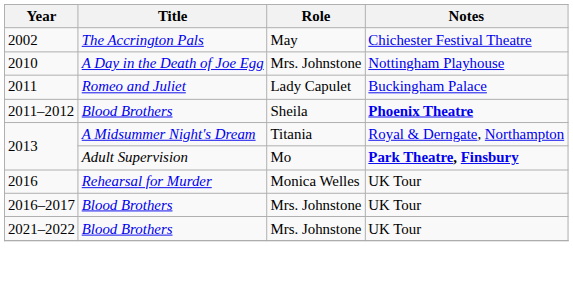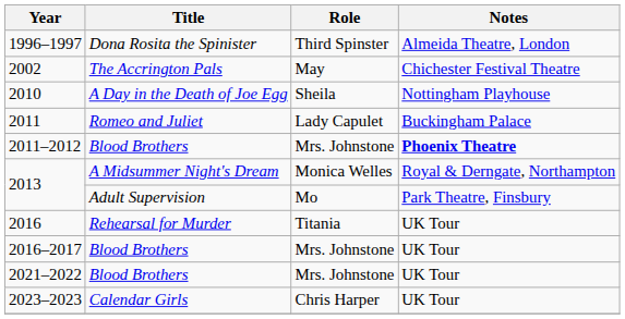 <table class="wikitable sortable">
 <tr>
 <th>Year</th>
 <th>Title</th>
 <th>Role</th>
 <th>Notes</th>
+</tr>
+<tr>
+<td>1996–1997</td>
+<td><em>Dona Rosita the Spinister</em></td>
+<td>Third Spinster</td>
+<td><a href='#'>Almeida Theatre</a>, <a href='#'>London</a></td>
 </tr>
 <tr>
 <td>2002</td>
 <td><em><a href='#'>The Accrington Pals</a></em></td>
 <td>May</td>
 <td><a href='#'>Chichester Festival Theatre</a></td>
 </tr>
 <tr>
 <td>2010</td>
 <td><em><a href='#'>A Day in the Death of Joe Egg</a></em></td>
-<td>Mrs. Johnstone</td>
+<td>Sheila</td>
 <td><a href='#'>Nottingham Playhouse</a></td>
 </tr>
 <tr>
 <td>2011</td>
 <td><em><a href='#'>Romeo and Juliet</a></em></td>
 <td>Lady Capulet</td>
 <td><a href='#'>Buckingham Palace</a></td>
 </tr>
 <tr>
 <td>2011–2012</td>
 <td><em><a href='#'>Blood Brothers</a></em></td>
-<td>Sheila</td>
+<td>Mrs. Johnstone</td>
 <td><strong><a href='#'>Phoenix Theatre</a></strong></td>
 </tr>
 <tr>
 <td rowspan=2>2013</td>
 <td><em><a href='#'>A Midsummer Night's Dream</a></em></td>
-<td>Titania</td>
+<td>Monica Welles</td>
 <td><a href='#'>Royal & Derngate</a>, <a href='#'>Northampton</a></td>
 </tr>
 <tr>
 <td><em>Adult Supervision</em></td>
 <td>Mo</td>
-<td><strong><a href='#'>Park Theatre</a>, <a href='#'>Finsbury</a></strong></td>
+<td><a href='#'>Park Theatre</a>, <a href='#'>Finsbury</a></td>
 </tr>
 <tr>
 <td>2016</td>
 <td><em><a href='#'>Rehearsal for Murder</a></em></td>
-<td>Monica Welles</td>
+<td>Titania</td>
 <td>UK Tour</td>
 </tr>
 <tr>
 <td>2016–2017</td>
 <td><em><a href='#'>Blood Brothers</a></em></td>
 <td>Mrs. Johnstone</td>
 <td>UK Tour</td>
 </tr>
 <tr>
 <td>2021–2022</td>
 <td><em><a href='#'>Blood Brothers</a></em></td>
 <td>Mrs. Johnstone</td>
 <td>UK Tour</td>
 </tr>
 <tr>
+<td>2023–2023</td>
+<td><em><a href='#'>Calendar Girls</a></em></td>
+<td>Chris Harper</td>
+<td>UK Tour</td>
+</tr>
+<tr>
 </tr>
 </table>
